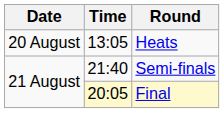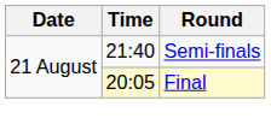 <table class="wikitable">
 <tr>
 <th>Date</th>
 <th>Time</th>
 <th>Round</th>
-</tr>
-<tr>
-<td>20 August</td>
-<td>13:05</td>
-<td><a href='#'>Heats</a></td>
 </tr>
 <tr>
 <td rowspan=2>21 August</td>
 <td>21:40</td>
 <td><a href='#'>Semi-finals</a></td>
 </tr>
 <tr style=background:lemonchiffon>
 <td>20:05</td>
 <td><a href='#'>Final</a></td>
 </tr>
 </table>
